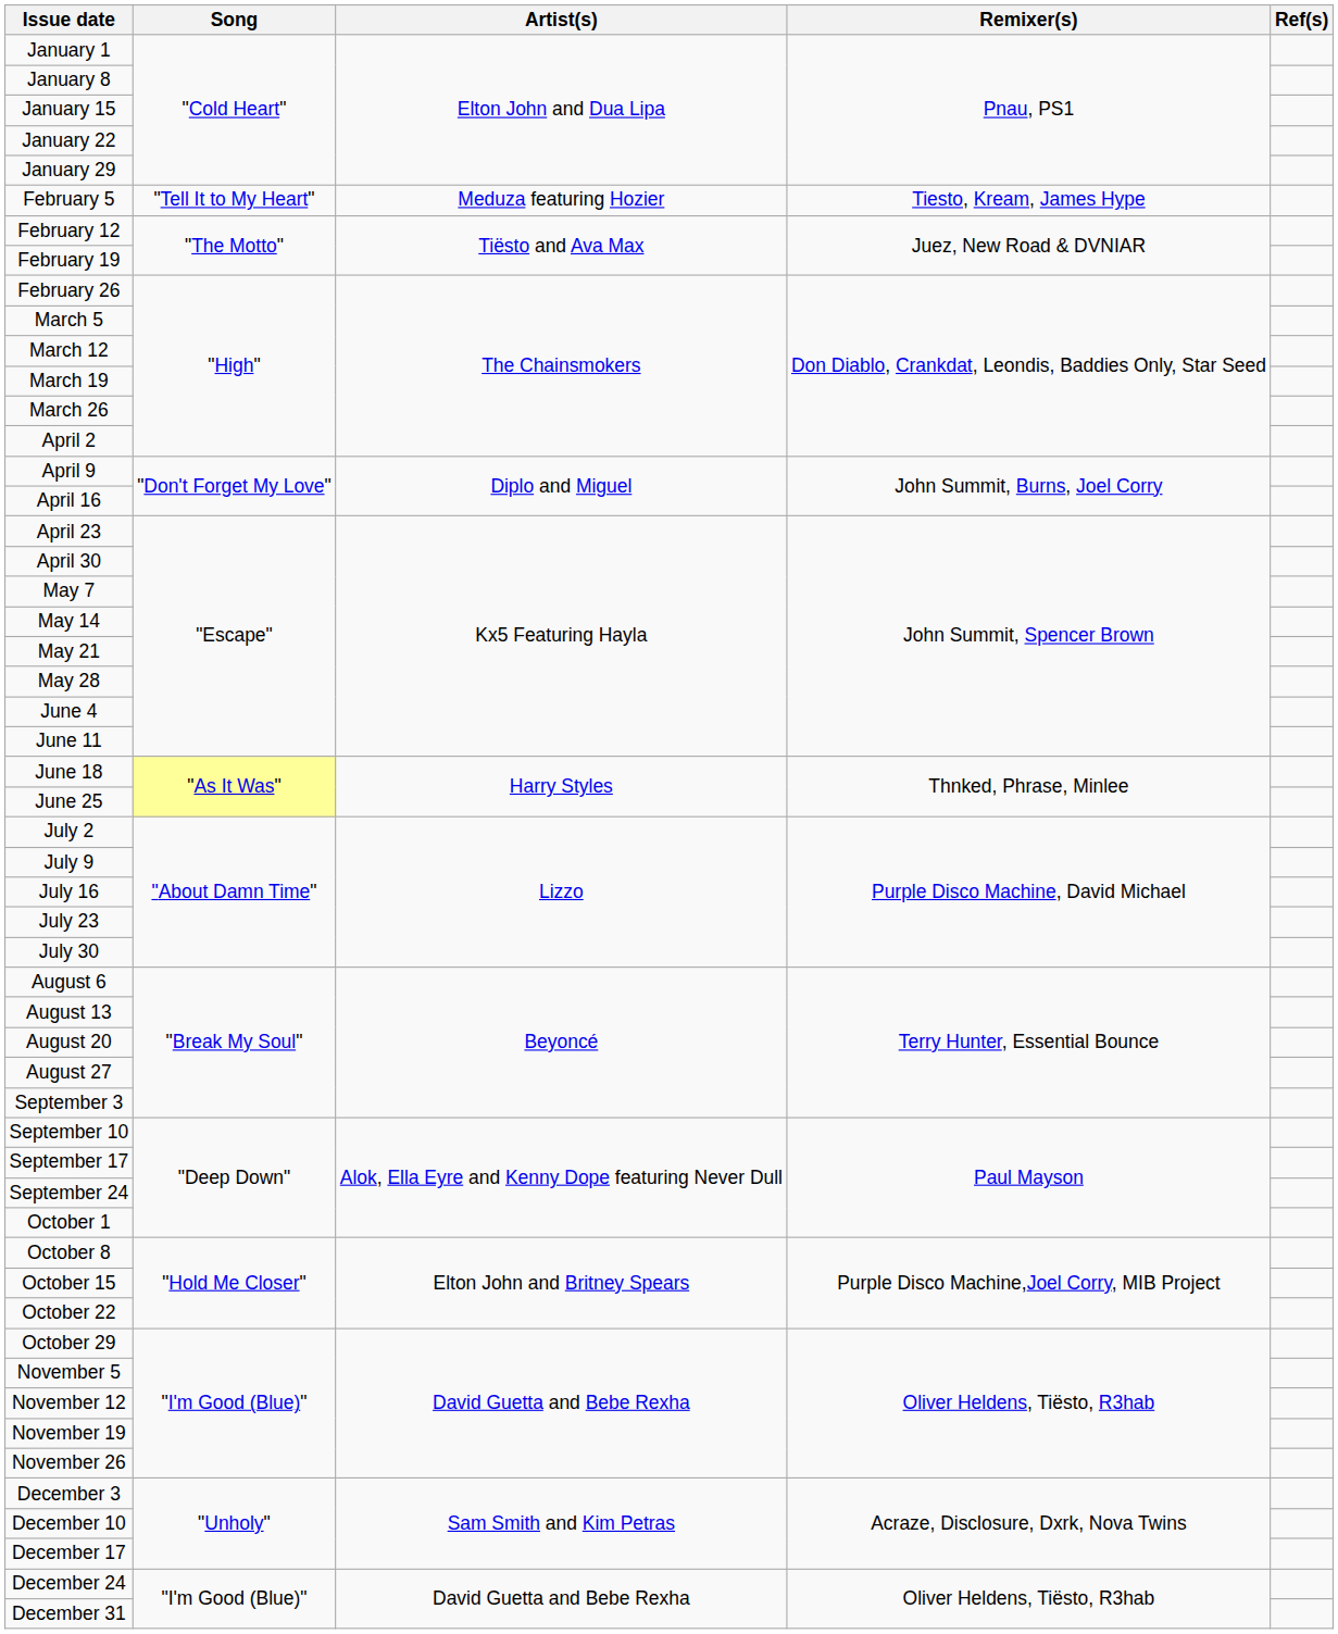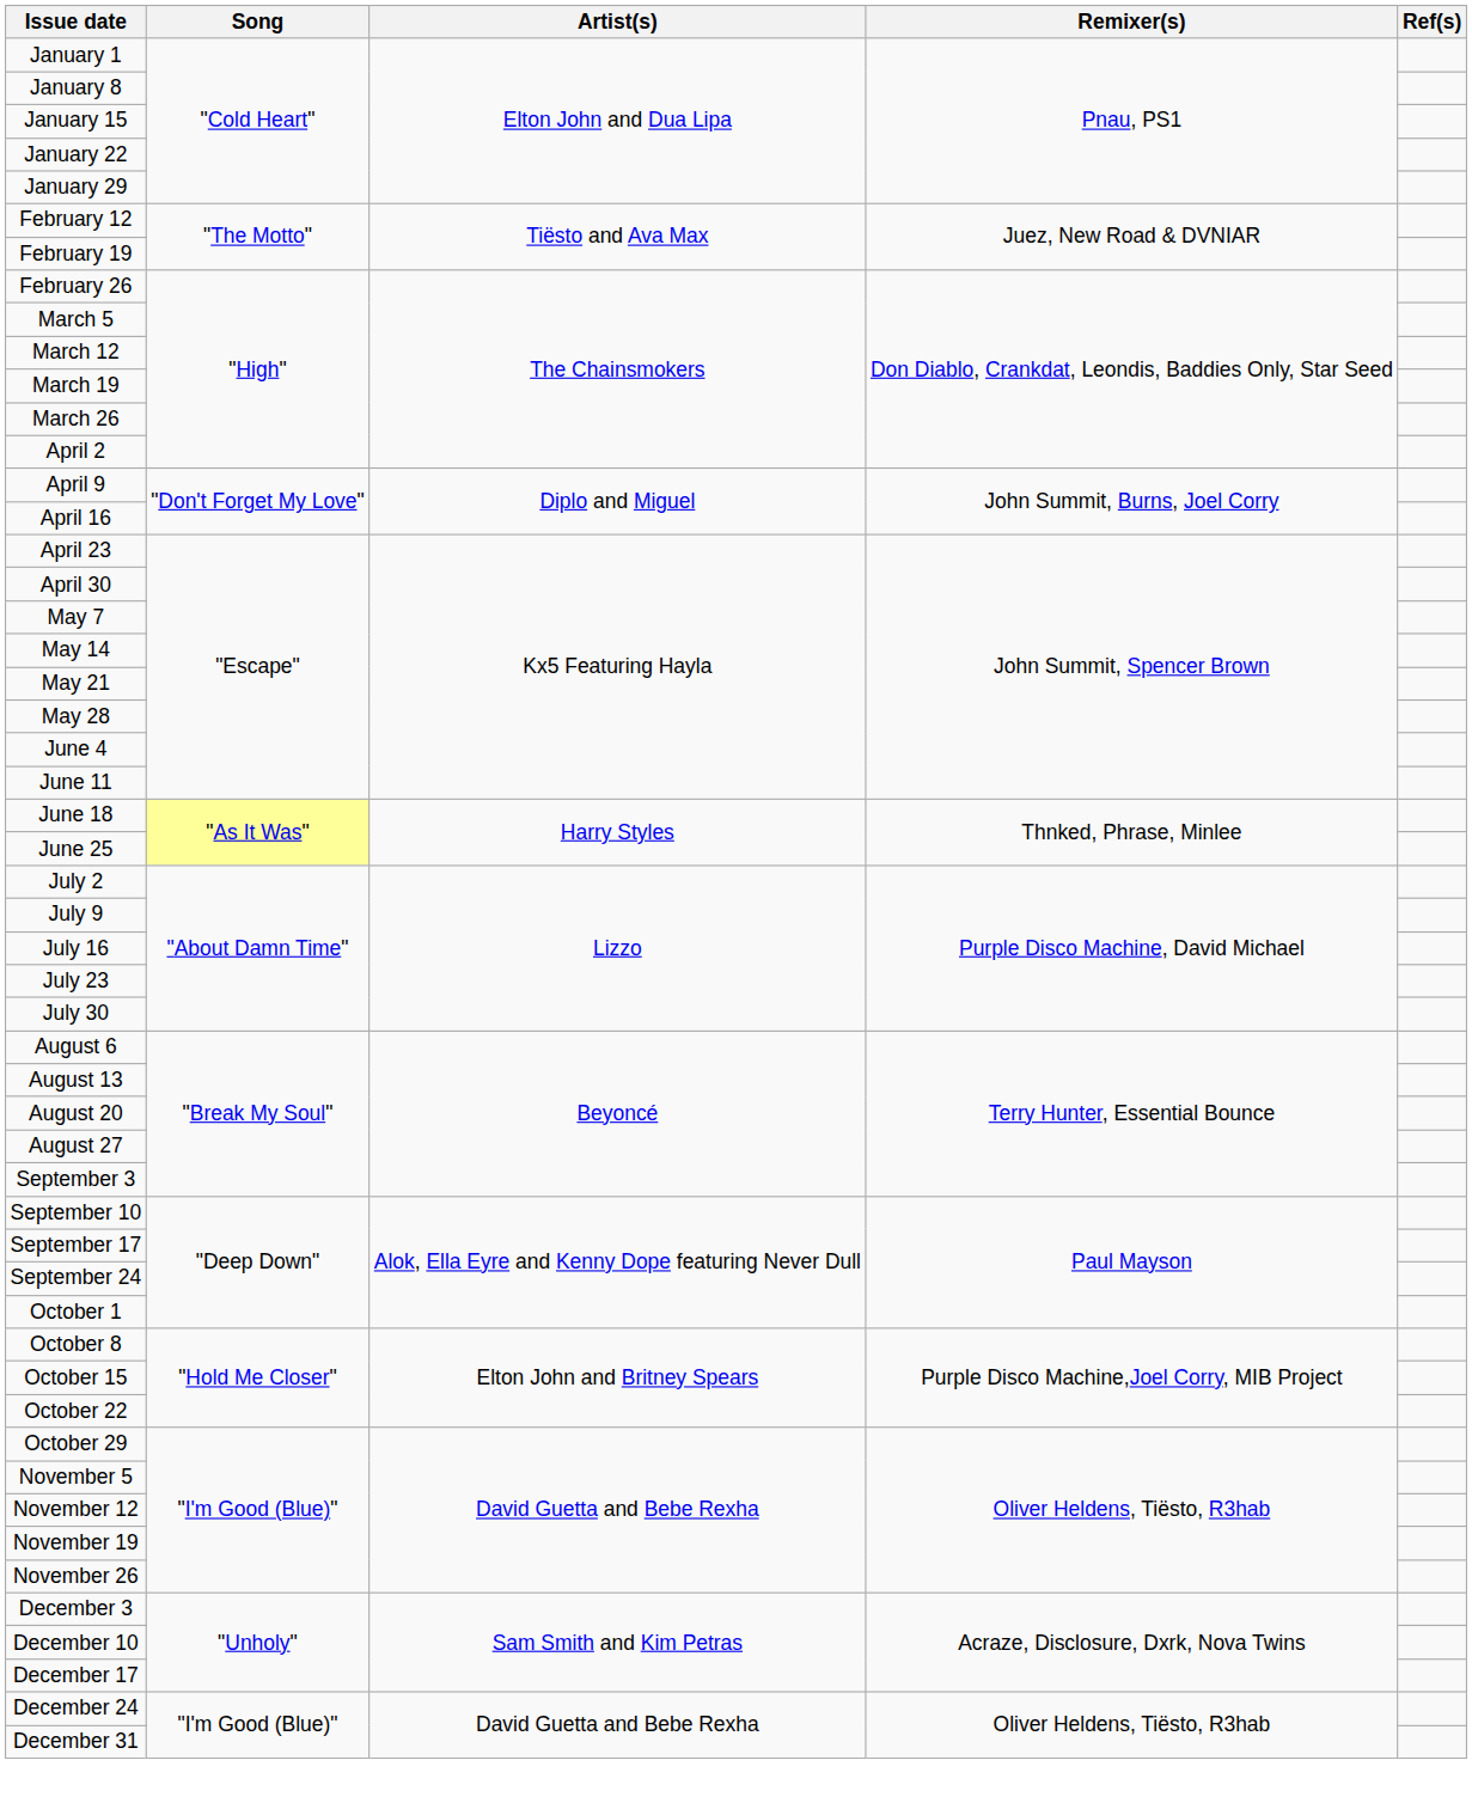 <table class="wikitable plainrowheaders" style="text-align: center;">
 <tr>
 <th>Issue date</th>
 <th>Song</th>
 <th>Artist(s)</th>
 <th>Remixer(s)</th>
 <th>Ref(s)</th>
 </tr>
 <tr>
 <td>January 1</td>
 <td rowspan=5>"<a href='#'>Cold Heart</a>"</td>
 <td rowspan=5><a href='#'>Elton John</a> and <a href='#'>Dua Lipa</a></td>
 <td rowspan=5><a href='#'>Pnau</a>, PS1</td>
 <td></td>
 </tr>
 <tr>
 <td>January 8</td>
 <td></td>
 </tr>
 <tr>
 <td>January 15</td>
 <td></td>
 </tr>
 <tr>
 <td>January 22</td>
 <td></td>
 </tr>
 <tr>
 <td>January 29</td>
-<td></td>
-</tr>
-<tr>
-<td>February 5</td>
-<td>"<a href='#'>Tell It to My Heart</a>"</td>
-<td><a href='#'>Meduza</a> featuring <a href='#'>Hozier</a></td>
-<td><a href='#'>Tiesto</a>, <a href='#'>Kream</a>, <a href='#'>James Hype</a></td>
 <td></td>
 </tr>
 <tr>
 <td>February 12</td>
 <td rowspan=2>"<a href='#'>The Motto</a>"</td>
 <td rowspan=2><a href='#'>Tiësto</a> and <a href='#'>Ava Max</a></td>
 <td rowspan=2>Juez, New Road & DVNIAR</td>
 <td></td>
 </tr>
 <tr>
 <td>February 19</td>
 <td></td>
 </tr>
 <tr>
 <td>February 26</td>
 <td rowspan=6>"<a href='#'>High</a>"</td>
 <td rowspan=6><a href='#'>The Chainsmokers</a></td>
 <td rowspan=6><a href='#'>Don Diablo</a>, <a href='#'>Crankdat</a>, Leondis, Baddies Only, Star Seed</td>
 <td></td>
 </tr>
 <tr>
 <td>March 5</td>
 <td></td>
 </tr>
 <tr>
 <td>March 12</td>
 <td></td>
 </tr>
 <tr>
 <td>March 19</td>
 <td></td>
 </tr>
 <tr>
 <td>March 26</td>
 <td></td>
 </tr>
 <tr>
 <td>April 2</td>
 <td></td>
 </tr>
 <tr>
 <td>April 9</td>
 <td rowspan=2>"<a href='#'>Don't Forget My Love</a>"</td>
 <td rowspan=2><a href='#'>Diplo</a> and <a href='#'>Miguel</a></td>
 <td rowspan=2>John Summit, <a href='#'>Burns</a>, <a href='#'>Joel Corry</a></td>
 <td></td>
 </tr>
 <tr>
 <td>April 16</td>
 <td></td>
 </tr>
 <tr>
 <td>April 23</td>
 <td rowspan=8>"Escape"</td>
 <td rowspan=8>Kx5 Featuring Hayla</td>
 <td rowspan=8>John Summit, <a href='#'>Spencer Brown</a></td>
 <td></td>
 </tr>
 <tr>
 <td>April 30</td>
 <td></td>
 </tr>
 <tr>
 <td>May 7</td>
 <td></td>
 </tr>
 <tr>
 <td>May 14</td>
 <td></td>
 </tr>
 <tr>
 <td>May 21</td>
 <td></td>
 </tr>
 <tr>
 <td>May 28</td>
 <td></td>
 </tr>
 <tr>
 <td>June 4</td>
 <td></td>
 </tr>
 <tr>
 <td>June 11</td>
 <td></td>
 </tr>
 <tr>
 <td>June 18</td>
 <td bgcolor=#FFFF99 style="text-align: center;" rowspan=2>"<a href='#'>As It Was</a>"</td>
 <td rowspan=2><a href='#'>Harry Styles</a></td>
 <td rowspan=2>Thnked, Phrase, Minlee</td>
 <td></td>
 </tr>
 <tr>
 <td>June 25</td>
 <td></td>
 </tr>
 <tr>
 <td>July 2</td>
 <td rowspan=5><a href='#'>"</a><a href='#'>About Damn Time</a>"</td>
 <td rowspan=5><a href='#'>Lizzo</a></td>
 <td rowspan=5><a href='#'>Purple Disco Machine</a>, David Michael</td>
 <td></td>
 </tr>
 <tr>
 <td>July 9</td>
 <td></td>
 </tr>
 <tr>
 <td>July 16</td>
 <td></td>
 </tr>
 <tr>
 <td>July 23</td>
 <td></td>
 </tr>
 <tr>
 <td>July 30</td>
 <td></td>
 </tr>
 <tr>
 <td>August 6</td>
 <td rowspan=5>"<a href='#'>Break My Soul</a>"</td>
 <td rowspan=5><a href='#'>Beyoncé</a></td>
 <td rowspan=5><a href='#'>Terry Hunter</a>, Essential Bounce</td>
 <td></td>
 </tr>
 <tr>
 <td>August 13</td>
 <td></td>
 </tr>
 <tr>
 <td>August 20</td>
 <td></td>
 </tr>
 <tr>
 <td>August 27</td>
 <td></td>
 </tr>
 <tr>
 <td>September 3</td>
 <td></td>
 </tr>
 <tr>
 <td>September 10</td>
 <td rowspan=4>"Deep Down"</td>
 <td rowspan=4><a href='#'>Alok</a>, <a href='#'>Ella Eyre</a> and <a href='#'>Kenny Dope</a> featuring Never Dull</td>
 <td rowspan=4><a href='#'>Paul Mayson</a></td>
 <td></td>
 </tr>
 <tr>
 <td>September 17</td>
 <td></td>
 </tr>
 <tr>
 <td>September 24</td>
 <td></td>
 </tr>
 <tr>
 <td>October 1</td>
 <td></td>
 </tr>
 <tr>
 <td>October 8</td>
 <td rowspan=3>"<a href='#'>Hold Me Closer</a>"</td>
 <td rowspan=3>Elton John and <a href='#'>Britney Spears</a></td>
 <td rowspan=3>Purple Disco Machine,<a href='#'>Joel Corry</a>, MIB Project</td>
 <td></td>
 </tr>
 <tr>
 <td>October 15</td>
 <td></td>
 </tr>
 <tr>
 <td>October 22</td>
 <td></td>
 </tr>
 <tr>
 <td>October 29</td>
 <td rowspan=5>"<a href='#'>I'm Good (Blue)</a>"</td>
 <td rowspan=5><a href='#'>David Guetta</a> and <a href='#'>Bebe Rexha</a></td>
 <td rowspan=5><a href='#'>Oliver Heldens</a>, Tiësto, <a href='#'>R3hab</a></td>
 <td></td>
 </tr>
 <tr>
 <td>November 5</td>
 <td></td>
 </tr>
 <tr>
 <td>November 12</td>
 <td></td>
 </tr>
 <tr>
 <td>November 19</td>
 <td></td>
 </tr>
 <tr>
 <td>November 26</td>
 <td></td>
 </tr>
 <tr>
 <td>December 3</td>
 <td rowspan=3>"<a href='#'>Unholy</a>"</td>
 <td rowspan=3><a href='#'>Sam Smith</a> and <a href='#'>Kim Petras</a></td>
 <td rowspan=3>Acraze, Disclosure, Dxrk, Nova Twins</td>
 <td></td>
 </tr>
 <tr>
 <td>December 10</td>
 <td></td>
 </tr>
 <tr>
 <td>December 17</td>
 <td></td>
 </tr>
 <tr>
 <td>December 24</td>
 <td rowspan=2>"I'm Good (Blue)"</td>
 <td rowspan=2>David Guetta and Bebe Rexha</td>
 <td rowspan=2>Oliver Heldens, Tiësto, R3hab</td>
 <td></td>
 </tr>
 <tr>
 <td>December 31</td>
 <td></td>
 </tr>
 </table>
